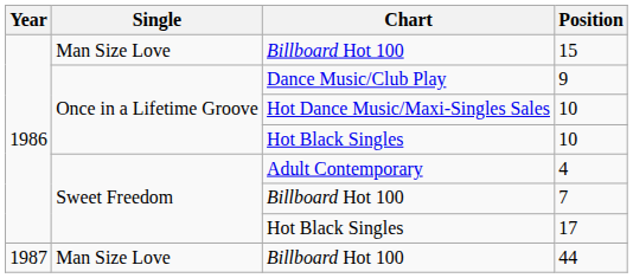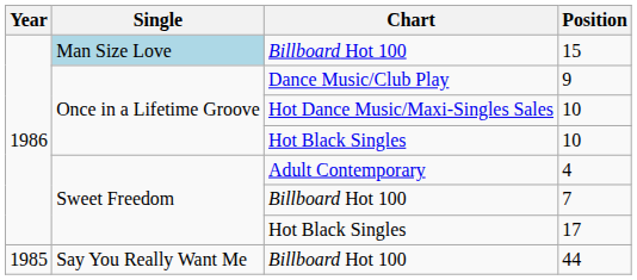 <table class="wikitable">
 <tr>
 <th>Year</th>
 <th>Single</th>
 <th>Chart</th>
 <th>Position</th>
 </tr>
 <tr>
 <td rowspan=7>1986</td>
-<td>Man Size Love</td>
+<td style="background: lightblue;">Man Size Love</td>
 <td><a href='#'><em>Billboard</em> Hot 100</a></td>
 <td>15</td>
 </tr>
 <tr>
 <td rowspan="3">Once in a Lifetime Groove</td>
 <td><a href='#'>Dance Music/Club Play</a></td>
 <td>9</td>
 </tr>
 <tr>
 <td><a href='#'>Hot Dance Music/Maxi-Singles Sales</a></td>
 <td>10</td>
 </tr>
 <tr>
 <td><a href='#'>Hot Black Singles</a></td>
 <td>10</td>
 </tr>
 <tr>
 <td rowspan="3">Sweet Freedom</td>
 <td><a href='#'>Adult Contemporary</a></td>
 <td>4</td>
 </tr>
 <tr>
 <td><em>Billboard</em> Hot 100</td>
 <td>7</td>
 </tr>
 <tr>
 <td>Hot Black Singles</td>
 <td>17</td>
 </tr>
 <tr>
-<td>1987</td>
-<td>Man Size Love</td>
+<td>1985</td>
+<td>Say You Really Want Me</td>
 <td><em>Billboard</em> Hot 100</td>
 <td>44</td>
 </tr>
 </table>
